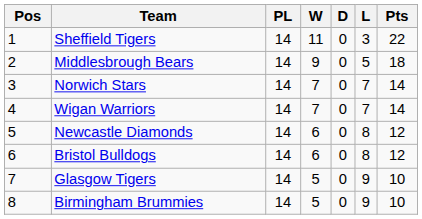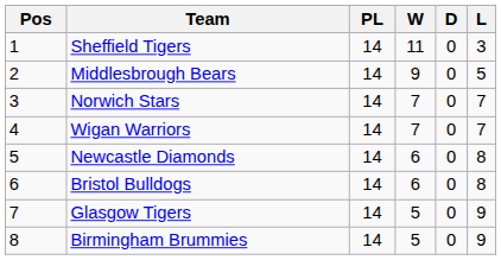 <table class=wikitable width="450">
 <tr>
 <th>Pos</th>
 <th>Team</th>
 <th>PL</th>
 <th>W</th>
 <th>D</th>
 <th>L</th>
-<th>Pts</th>
 </tr>
 <tr>
 <td>1</td>
 <td><a href='#'>Sheffield Tigers</a></td>
 <td align="center">14</td>
 <td align="center">11</td>
 <td align="center">0</td>
 <td align="center">3</td>
-<td align="center">22</td>
 </tr>
 <tr>
 <td>2</td>
 <td><a href='#'>Middlesbrough Bears</a></td>
 <td align="center">14</td>
 <td align="center">9</td>
 <td align="center">0</td>
 <td align="center">5</td>
-<td align="center">18</td>
 </tr>
 <tr>
 <td>3</td>
 <td><a href='#'>Norwich Stars</a></td>
 <td align="center">14</td>
 <td align="center">7</td>
 <td align="center">0</td>
 <td align="center">7</td>
-<td align="center">14</td>
 </tr>
 <tr>
 <td>4</td>
 <td><a href='#'>Wigan Warriors</a></td>
 <td align="center">14</td>
 <td align="center">7</td>
 <td align="center">0</td>
 <td align="center">7</td>
-<td align="center">14</td>
 </tr>
 <tr>
 <td>5</td>
 <td><a href='#'>Newcastle Diamonds</a></td>
 <td align="center">14</td>
 <td align="center">6</td>
 <td align="center">0</td>
 <td align="center">8</td>
-<td align="center">12</td>
 </tr>
 <tr>
 <td>6</td>
 <td><a href='#'>Bristol Bulldogs</a></td>
 <td align="center">14</td>
 <td align="center">6</td>
 <td align="center">0</td>
 <td align="center">8</td>
-<td align="center">12</td>
 </tr>
 <tr>
 <td>7</td>
 <td><a href='#'>Glasgow Tigers</a></td>
 <td align="center">14</td>
 <td align="center">5</td>
 <td align="center">0</td>
 <td align="center">9</td>
-<td align="center">10</td>
 </tr>
 <tr>
 <td>8</td>
 <td><a href='#'>Birmingham Brummies</a></td>
 <td align="center">14</td>
 <td align="center">5</td>
 <td align="center">0</td>
 <td align="center">9</td>
-<td align="center">10</td>
 </tr>
 </table>
